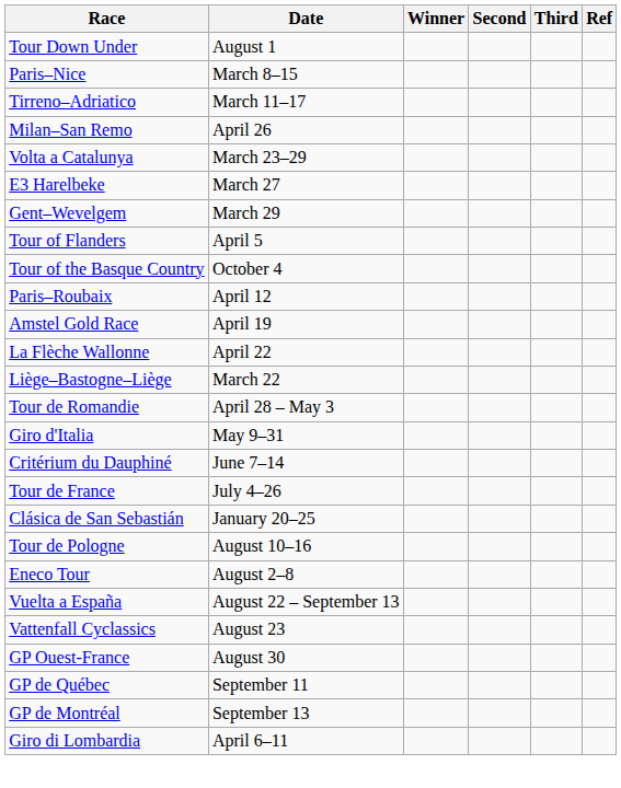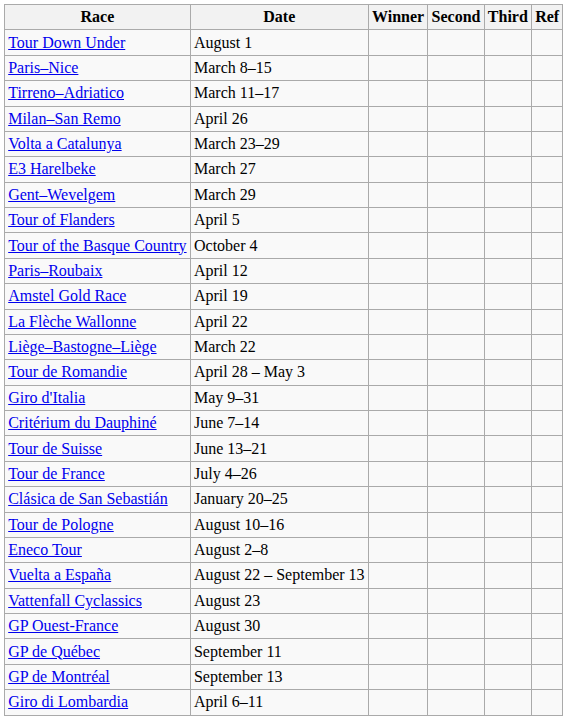 <table class="wikitable">
 <tr>
 <th>Race</th>
 <th>Date</th>
 <th>Winner</th>
 <th>Second</th>
 <th>Third</th>
 <th>Ref</th>
 </tr>
 <tr>
 <td> <a href='#'>Tour Down Under</a></td>
 <td>August 1</td>
 <td></td>
 <td></td>
 <td></td>
 <td align=center></td>
 </tr>
 <tr>
 <td> <a href='#'>Paris–Nice</a></td>
 <td>March 8–15</td>
 <td></td>
 <td></td>
 <td></td>
 <td align=center></td>
 </tr>
 <tr>
 <td> <a href='#'>Tirreno–Adriatico</a></td>
 <td>March 11–17</td>
 <td></td>
 <td></td>
 <td></td>
 <td align=center></td>
 </tr>
 <tr>
 <td> <a href='#'>Milan–San Remo</a></td>
 <td>April 26</td>
 <td></td>
 <td></td>
 <td></td>
 <td align=center></td>
 </tr>
 <tr>
 <td> <a href='#'>Volta a Catalunya</a></td>
 <td>March 23–29</td>
 <td></td>
 <td></td>
 <td></td>
 <td align=center></td>
 </tr>
 <tr>
 <td> <a href='#'>E3 Harelbeke</a></td>
 <td>March 27</td>
 <td></td>
 <td></td>
 <td></td>
 <td align=center></td>
 </tr>
 <tr>
 <td> <a href='#'>Gent–Wevelgem</a></td>
 <td>March 29</td>
 <td></td>
 <td></td>
 <td></td>
 <td align=center></td>
 </tr>
 <tr>
 <td> <a href='#'>Tour of Flanders</a></td>
 <td>April 5</td>
 <td></td>
 <td></td>
 <td></td>
 <td align=center></td>
 </tr>
 <tr>
 <td> <a href='#'>Tour of the Basque Country</a></td>
 <td>October 4</td>
 <td></td>
 <td></td>
 <td></td>
 <td align=center></td>
 </tr>
 <tr>
 <td> <a href='#'>Paris–Roubaix</a></td>
 <td>April 12</td>
 <td></td>
 <td></td>
 <td></td>
 <td align=center></td>
 </tr>
 <tr>
 <td> <a href='#'>Amstel Gold Race</a></td>
 <td>April 19</td>
 <td></td>
 <td></td>
 <td></td>
 <td align=center></td>
 </tr>
 <tr>
 <td> <a href='#'>La Flèche Wallonne</a></td>
 <td>April 22</td>
 <td></td>
 <td></td>
 <td></td>
 <td align=center></td>
 </tr>
 <tr>
 <td> <a href='#'>Liège–Bastogne–Liège</a></td>
 <td>March 22</td>
 <td></td>
 <td></td>
 <td></td>
 <td align=center></td>
 </tr>
 <tr>
 <td> <a href='#'>Tour de Romandie</a></td>
 <td>April 28 – May 3</td>
 <td></td>
 <td></td>
 <td></td>
 <td align=center></td>
 </tr>
 <tr>
 <td> <a href='#'>Giro d'Italia</a></td>
 <td>May 9–31</td>
 <td></td>
 <td></td>
 <td></td>
 <td align=center></td>
 </tr>
 <tr>
 <td> <a href='#'>Critérium du Dauphiné</a></td>
 <td>June 7–14</td>
 <td></td>
 <td></td>
 <td></td>
 <td align=center></td>
 </tr>
 <tr>
+<td> <a href='#'>Tour de Suisse</a></td>
+<td>June 13–21</td>
+<td></td>
+<td></td>
+<td></td>
+<td align=center></td>
+</tr>
+<tr>
 <td> <a href='#'>Tour de France</a></td>
 <td>July 4–26</td>
 <td></td>
 <td></td>
 <td></td>
 <td align=center></td>
 </tr>
 <tr>
 <td> <a href='#'>Clásica de San Sebastián</a></td>
 <td>January 20–25</td>
 <td></td>
 <td></td>
 <td></td>
 <td align=center></td>
 </tr>
 <tr>
 <td> <a href='#'>Tour de Pologne</a></td>
 <td>August 10–16</td>
 <td></td>
 <td></td>
 <td></td>
 <td align=center></td>
 </tr>
 <tr>
 <td> <a href='#'>Eneco Tour</a></td>
 <td>August 2–8</td>
 <td></td>
 <td></td>
 <td></td>
 <td align=center></td>
 </tr>
 <tr>
 <td> <a href='#'>Vuelta a España</a></td>
 <td>August 22 – September 13</td>
 <td></td>
 <td></td>
 <td></td>
 <td align=center></td>
 </tr>
 <tr>
 <td> <a href='#'>Vattenfall Cyclassics</a></td>
 <td>August 23</td>
 <td></td>
 <td></td>
 <td></td>
 <td align=center></td>
 </tr>
 <tr>
 <td> <a href='#'>GP Ouest-France</a></td>
 <td>August 30</td>
 <td></td>
 <td></td>
 <td></td>
 <td align=center></td>
 </tr>
 <tr>
 <td> <a href='#'>GP de Québec</a></td>
 <td>September 11</td>
 <td></td>
 <td></td>
 <td></td>
 <td align=center></td>
 </tr>
 <tr>
 <td> <a href='#'>GP de Montréal</a></td>
 <td>September 13</td>
 <td></td>
 <td></td>
 <td></td>
 <td align=center></td>
 </tr>
 <tr>
 <td> <a href='#'>Giro di Lombardia</a></td>
 <td>April 6–11</td>
 <td></td>
 <td></td>
 <td></td>
 <td align=center></td>
 </tr>
 </table>
